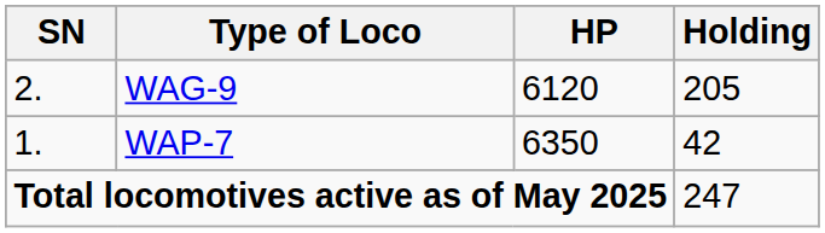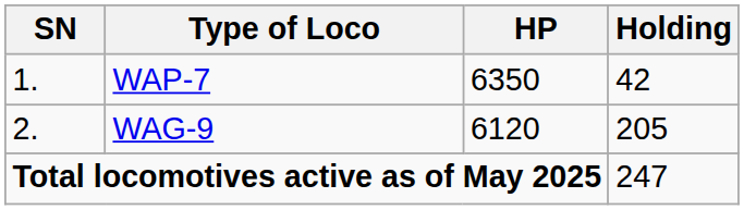 <table class="wikitable">
 <tr>
 <th>SN</th>
 <th>Type of Loco</th>
 <th>HP</th>
 <th>Holding</th>
 </tr>
 <tr>
+<td>1.</td>
+<td><a href='#'>WAP-7</a></td>
+<td>6350</td>
+<td>42</td>
+</tr>
+<tr>
 <td>2.</td>
 <td><a href='#'>WAG-9</a></td>
 <td>6120</td>
 <td>205</td>
 </tr>
 <tr>
-<td>1.</td>
-<td><a href='#'>WAP-7</a></td>
-<td>6350</td>
-<td>42</td>
-</tr>
-<tr>
 <td colspan="3"><strong>Total locomotives active as of May 2025</strong></td>
 <td>247</td>
 </tr>
 </table>
